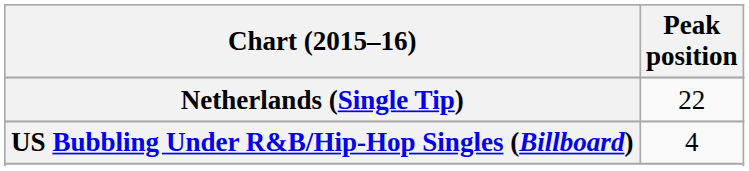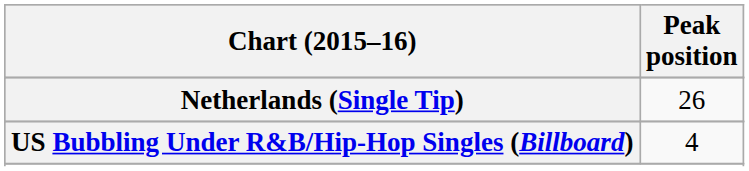 <table class="wikitable sortable plainrowheaders" style="text-align:center">
 <tr>
 <th scope="col">Chart (2015–16)</th>
 <th scope="col">Peak<br>position</th>
 </tr>
 <tr>
 </tr>
 <tr>
 </tr>
 <tr>
 </tr>
 <tr>
 </tr>
 <tr>
 <th scope="row">Netherlands (<a href='#'>Single Tip</a>)</th>
-<td>22</td>
+<td>26</td>
 </tr>
 <tr>
 </tr>
 <tr>
 </tr>
 <tr>
 </tr>
 <tr>
 <th scope="row">US <a href='#'>Bubbling Under R&B/Hip-Hop Singles</a> (<a href='#'><em>Billboard</em></a>)</th>
 <td style="text-align:center;">4</td>
 </tr>
 <tr>
 </tr>
 <tr>
 </tr>
 </table>
